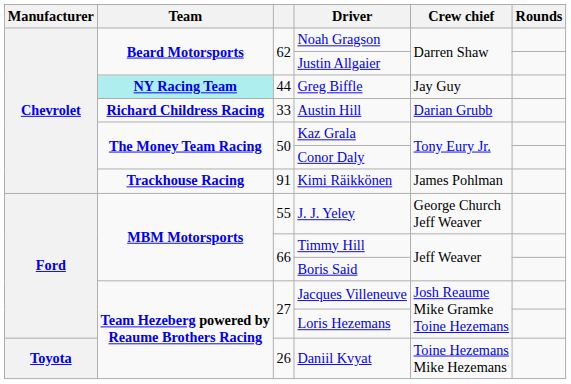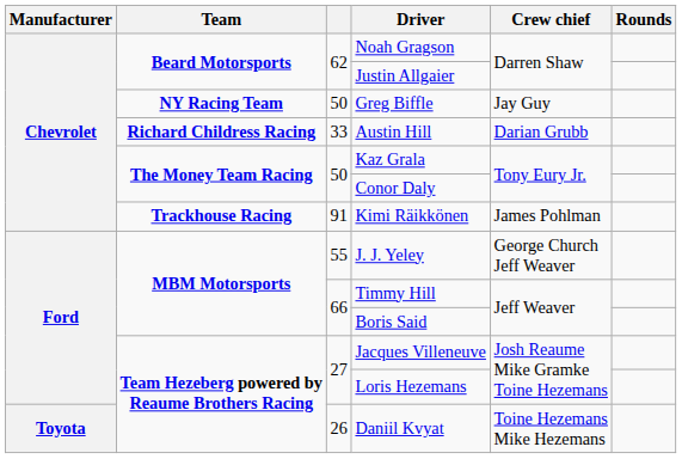 <table class="wikitable" style="font-size: 95%;">
 <tr>
 <th>Manufacturer</th>
 <th>Team</th>
 <th></th>
 <th>Driver</th>
 <th>Crew chief</th>
 <th>Rounds</th>
 </tr>
 <tr>
 <th rowspan="7"><a href='#'>Chevrolet</a></th>
 <td rowspan="2" style="text-align:center;"><strong><a href='#'>Beard Motorsports</a></strong></td>
 <td rowspan="2">62</td>
 <td><a href='#'>Noah Gragson</a></td>
 <td rowspan="2">Darren Shaw</td>
 <td></td>
 </tr>
 <tr>
 <td><a href='#'>Justin Allgaier</a></td>
 <td></td>
 </tr>
 <tr>
-<td style="background: paleturquoise; text-align:center;"><strong><a href='#'>NY Racing Team</a></strong></td>
-<td>44</td>
+<td style="text-align:center;"><strong><a href='#'>NY Racing Team</a></strong></td>
+<td>50</td>
 <td><a href='#'>Greg Biffle</a></td>
 <td>Jay Guy</td>
 <td></td>
 </tr>
 <tr>
 <td style="text-align:center;"><strong><a href='#'>Richard Childress Racing</a></strong></td>
 <td>33</td>
 <td><a href='#'>Austin Hill</a></td>
 <td><a href='#'>Darian Grubb</a></td>
 <td></td>
 </tr>
 <tr>
 <td rowspan="2" style="text-align:center;"><strong><a href='#'>The Money Team Racing</a></strong></td>
 <td rowspan="2">50</td>
 <td><a href='#'>Kaz Grala</a></td>
 <td rowspan="2"><a href='#'>Tony Eury Jr.</a></td>
 <td></td>
 </tr>
 <tr>
 <td><a href='#'>Conor Daly</a></td>
 <td></td>
 </tr>
 <tr>
 <td style="text-align:center;"><strong><a href='#'>Trackhouse Racing</a></strong></td>
 <td>91</td>
 <td><a href='#'>Kimi Räikkönen</a></td>
 <td>James Pohlman</td>
 <td></td>
 </tr>
 <tr>
 <th rowspan="5"><a href='#'>Ford</a></th>
 <td rowspan="3" style="text-align:center;"><strong><a href='#'>MBM Motorsports</a></strong></td>
 <td>55</td>
 <td><a href='#'>J. J. Yeley</a></td>
 <td>George Church <small></small> <br> Jeff Weaver <small></small></td>
 <td></td>
 </tr>
 <tr>
 <td rowspan="2">66</td>
 <td><a href='#'>Timmy Hill</a></td>
 <td rowspan="2">Jeff Weaver</td>
 <td></td>
 </tr>
 <tr>
 <td><a href='#'>Boris Said</a></td>
 <td></td>
 </tr>
 <tr>
 <td rowspan="3" style="text-align:center;"><strong><a href='#'>Team Hezeberg</a> powered by <br> <a href='#'>Reaume Brothers Racing</a></strong></td>
 <td rowspan="2">27</td>
 <td><a href='#'>Jacques Villeneuve</a></td>
 <td rowspan="2"><a href='#'>Josh Reaume</a> <small></small> <br> Mike Gramke <small></small> <br> <a href='#'>Toine Hezemans</a> <small></small></td>
 <td></td>
 </tr>
 <tr>
 <td><a href='#'>Loris Hezemans</a></td>
 <td></td>
 </tr>
 <tr>
 <th><a href='#'>Toyota</a></th>
 <td>26</td>
 <td><a href='#'>Daniil Kvyat</a></td>
 <td><a href='#'>Toine Hezemans</a> <small></small> <br> Mike Hezemans <small></small></td>
 <td></td>
 </tr>
 </table>
